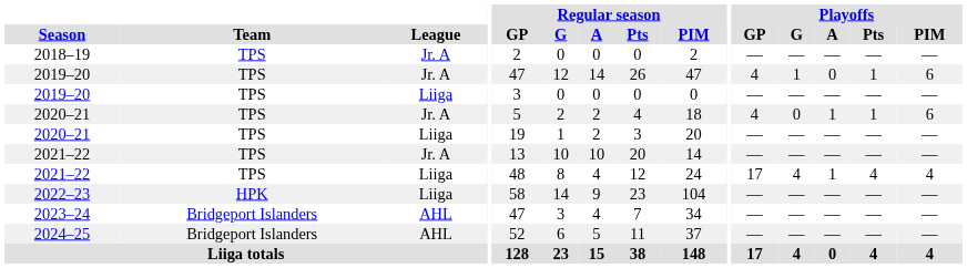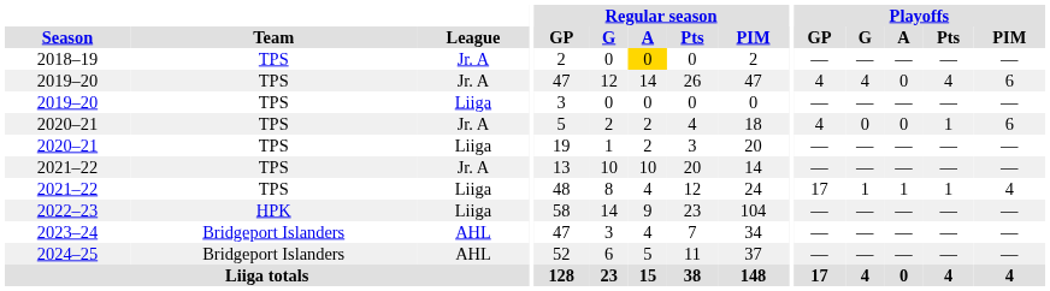 <table border="0" cellpadding="1" cellspacing="0" style="text-align:center; width:60em;">
 <tr bgcolor="#e0e0e0">
 <th colspan="3" bgcolor="#ffffff"></th>
 <th rowspan="99" bgcolor="#ffffff"></th>
 <th colspan="5"><a href='#'>Regular season</a></th>
 <th rowspan="99" bgcolor="#ffffff"></th>
 <th colspan="5"><a href='#'>Playoffs</a></th>
 </tr>
 <tr bgcolor="#e0e0e0">
 <th><a href='#'>Season</a></th>
 <th>Team</th>
 <th>League</th>
 <th>GP</th>
 <th><a href='#'>G</a></th>
 <th><a href='#'>A</a></th>
 <th><a href='#'>Pts</a></th>
 <th><a href='#'>PIM</a></th>
 <th>GP</th>
 <th>G</th>
 <th>A</th>
 <th>Pts</th>
 <th>PIM</th>
 </tr>
 <tr>
 <td>2018–19</td>
 <td><a href='#'>TPS</a></td>
 <td><a href='#'>Jr. A</a></td>
 <td>2</td>
 <td>0</td>
-<td>0</td>
+<td style="background: gold;">0</td>
 <td>0</td>
 <td>2</td>
 <td>—</td>
 <td>—</td>
 <td>—</td>
 <td>—</td>
 <td>—</td>
 </tr>
 <tr bgcolor="f0f0f0">
 <td>2019–20</td>
 <td>TPS</td>
 <td>Jr. A</td>
 <td>47</td>
 <td>12</td>
 <td>14</td>
 <td>26</td>
 <td>47</td>
 <td>4</td>
-<td>1</td>
+<td>4</td>
 <td>0</td>
-<td>1</td>
+<td>4</td>
 <td>6</td>
 </tr>
 <tr>
 <td><a href='#'>2019–20</a></td>
 <td>TPS</td>
 <td><a href='#'>Liiga</a></td>
 <td>3</td>
 <td>0</td>
 <td>0</td>
 <td>0</td>
 <td>0</td>
 <td>—</td>
 <td>—</td>
 <td>—</td>
 <td>—</td>
 <td>—</td>
 </tr>
 <tr bgcolor="f0f0f0">
 <td>2020–21</td>
 <td>TPS</td>
 <td>Jr. A</td>
 <td>5</td>
 <td>2</td>
 <td>2</td>
 <td>4</td>
 <td>18</td>
 <td>4</td>
 <td>0</td>
-<td>1</td>
+<td>0</td>
 <td>1</td>
 <td>6</td>
 </tr>
 <tr>
 <td><a href='#'>2020–21</a></td>
 <td>TPS</td>
 <td>Liiga</td>
 <td>19</td>
 <td>1</td>
 <td>2</td>
 <td>3</td>
 <td>20</td>
 <td>—</td>
 <td>—</td>
 <td>—</td>
 <td>—</td>
 <td>—</td>
 </tr>
 <tr bgcolor="f0f0f0">
 <td>2021–22</td>
 <td>TPS</td>
 <td>Jr. A</td>
 <td>13</td>
 <td>10</td>
 <td>10</td>
 <td>20</td>
 <td>14</td>
 <td>—</td>
 <td>—</td>
 <td>—</td>
 <td>—</td>
 <td>—</td>
 </tr>
 <tr>
 <td><a href='#'>2021–22</a></td>
 <td>TPS</td>
 <td>Liiga</td>
 <td>48</td>
 <td>8</td>
 <td>4</td>
 <td>12</td>
 <td>24</td>
 <td>17</td>
-<td>4</td>
 <td>1</td>
-<td>4</td>
+<td>1</td>
+<td>1</td>
 <td>4</td>
 </tr>
 <tr bgcolor="f0f0f0">
 <td><a href='#'>2022–23</a></td>
 <td><a href='#'>HPK</a></td>
 <td>Liiga</td>
 <td>58</td>
 <td>14</td>
 <td>9</td>
 <td>23</td>
 <td>104</td>
 <td>—</td>
 <td>—</td>
 <td>—</td>
 <td>—</td>
 <td>—</td>
 </tr>
 <tr>
 <td><a href='#'>2023–24</a></td>
 <td><a href='#'>Bridgeport Islanders</a></td>
 <td><a href='#'>AHL</a></td>
 <td>47</td>
 <td>3</td>
 <td>4</td>
 <td>7</td>
 <td>34</td>
 <td>—</td>
 <td>—</td>
 <td>—</td>
 <td>—</td>
 <td>—</td>
 </tr>
 <tr bgcolor="f0f0f0">
 <td><a href='#'>2024–25</a></td>
 <td>Bridgeport Islanders</td>
 <td>AHL</td>
 <td>52</td>
 <td>6</td>
 <td>5</td>
 <td>11</td>
 <td>37</td>
 <td>—</td>
 <td>—</td>
 <td>—</td>
 <td>—</td>
 <td>—</td>
 </tr>
 <tr bgcolor="#e0e0e0">
 <th colspan="3">Liiga totals</th>
 <th>128</th>
 <th>23</th>
 <th>15</th>
 <th>38</th>
 <th>148</th>
 <th>17</th>
 <th>4</th>
 <th>0</th>
 <th>4</th>
 <th>4</th>
 </tr>
 </table>
